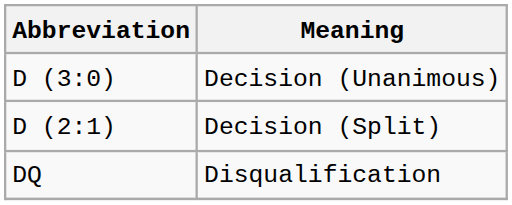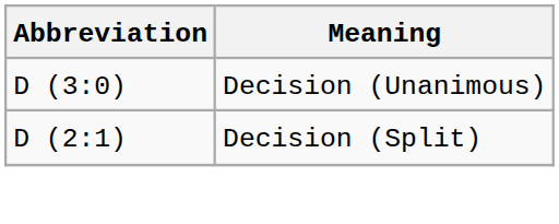 <table class="wikitable">
 <tr>
 <th><small>Abbreviation</small></th>
 <th><small>Meaning</small></th>
 </tr>
 <tr>
 <td><small>D (3:0)</small></td>
 <td><small>Decision (Unanimous)</small></td>
 </tr>
 <tr>
 <td><small>D (2:1)</small></td>
 <td><small>Decision (Split)</small></td>
 </tr>
 <tr>
-<td><small>DQ</small></td>
-<td><small>Disqualification</small></td>
-</tr>
-<tr>
 </tr>
 </table>
